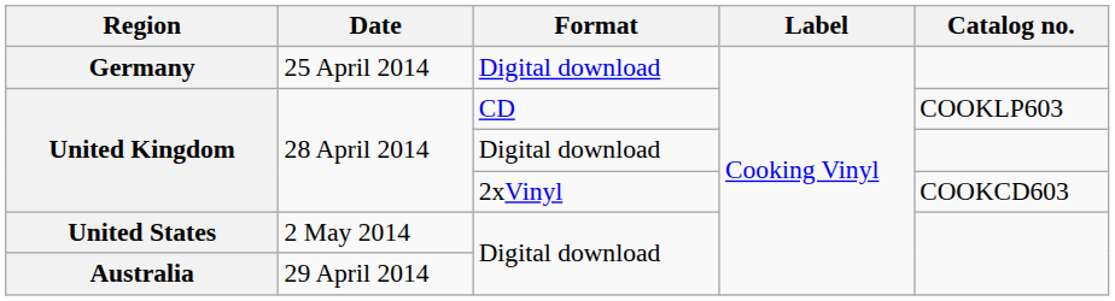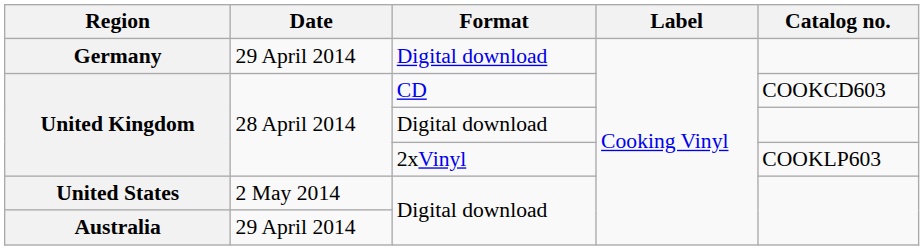 <table class="wikitable plainrowheaders">
 <tr>
 <th scope="col" style="width:10em;">Region</th>
 <th scope="col" style="width:7em;">Date</th>
 <th scope="col" style="width:9em;">Format</th>
 <th scope="col" style="width:7em;">Label</th>
 <th scope="col" style="width:7em;">Catalog no.</th>
 </tr>
 <tr>
 <th scope="row">Germany</th>
-<td>25 April 2014</td>
+<td>29 April 2014</td>
 <td><a href='#'>Digital download</a></td>
 <td rowspan="6"><a href='#'>Cooking Vinyl</a></td>
 <td></td>
 </tr>
 <tr>
 <th scope="row" rowspan="3">United Kingdom</th>
 <td rowspan="3">28 April 2014</td>
 <td><a href='#'>CD</a></td>
-<td>COOKLP603</td>
+<td>COOKCD603</td>
 </tr>
 <tr>
 <td>Digital download</td>
 <td></td>
 </tr>
 <tr>
 <td>2x<a href='#'>Vinyl</a></td>
-<td>COOKCD603</td>
+<td>COOKLP603</td>
 </tr>
 <tr>
 <th scope="row">United States</th>
 <td>2 May 2014</td>
 <td rowspan="2">Digital download</td>
 <td rowspan="2"></td>
 </tr>
 <tr>
 <th scope="row">Australia</th>
 <td>29 April 2014</td>
 </tr>
 </table>
